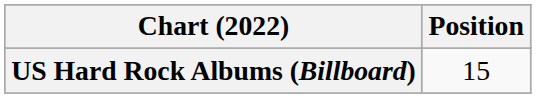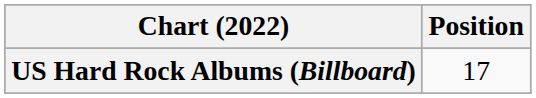 <table class="wikitable sortable plainrowheaders">
 <tr>
 <th scope="col">Chart (2022)</th>
 <th scope="col">Position</th>
 </tr>
 <tr>
 <th scope="row">US Hard Rock Albums (<em>Billboard</em>)</th>
-<td align="center">15</td>
+<td align="center">17</td>
 </tr>
 </table>
